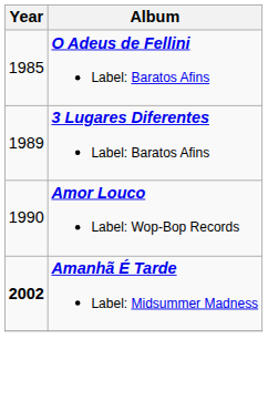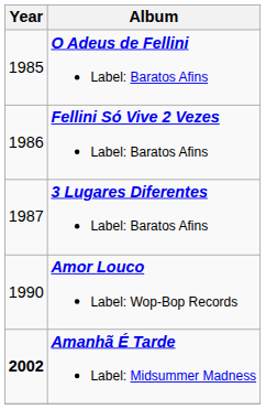 <table class="wikitable">
 <tr>
 <th>Year</th>
 <th>Album</th>
 </tr>
 <tr>
 <td>1985</td>
 <td><strong><em><a href='#'>O Adeus de Fellini</a></em></strong><br><ul><li><small>Label: <a href='#'>Baratos Afins</a></small></li></ul></td>
 </tr>
 <tr>
-<td>1989</td>
+<td>1986</td>
+<td><strong><em><a href='#'>Fellini Só Vive 2 Vezes</a></em></strong><br><ul><li><small>Label: Baratos Afins</small></li></ul></td>
+</tr>
+<tr>
+<td>1987</td>
 <td><strong><em><a href='#'>3 Lugares Diferentes</a></em></strong><br><ul><li><small>Label: Baratos Afins</small></li></ul></td>
 </tr>
 <tr>
 <td>1990</td>
 <td><strong><em><a href='#'>Amor Louco</a></em></strong><br><ul><li><small>Label: Wop-Bop Records</small></li></ul></td>
 </tr>
 <tr>
 <td><strong>2002</strong></td>
 <td><strong><em><a href='#'>Amanhã É Tarde</a></em></strong><br><ul><li><small>Label: <a href='#'>Midsummer Madness</a></small></li></ul></td>
 </tr>
 <tr>
 </tr>
 </table>
